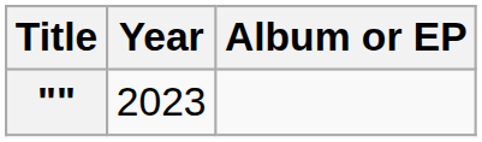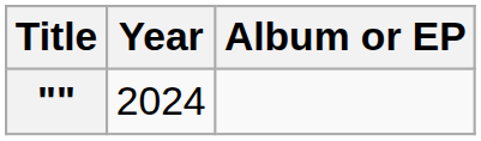 <table class="wikitable plainrowheaders" style="text-align:center;" border="1">
 <tr>
 <th scope="col">Title</th>
 <th scope="col">Year</th>
 <th scope="col">Album or EP</th>
 </tr>
 <tr>
 <th scope="row">""</th>
-<td>2023</td>
+<td>2024</td>
 <td></td>
 </tr>
 </table>
